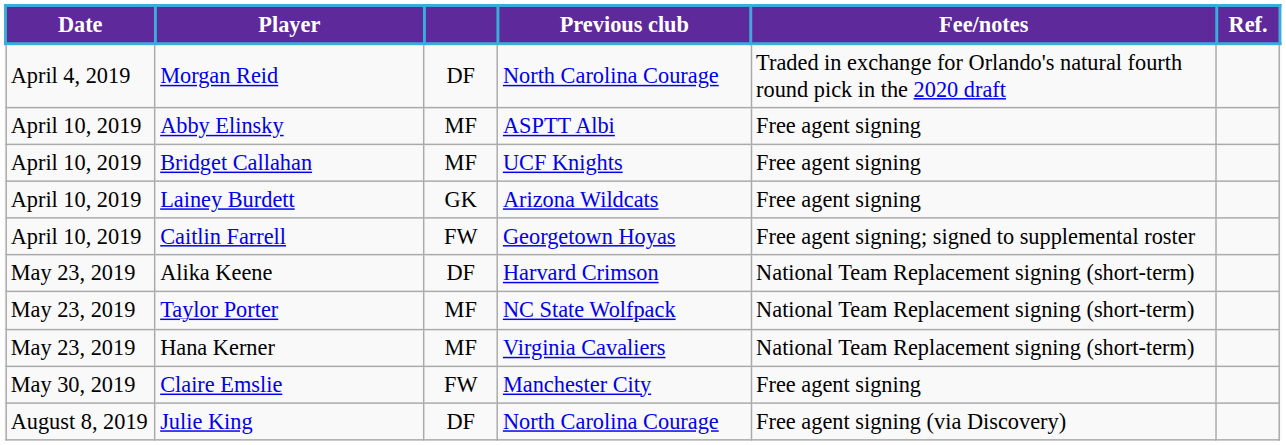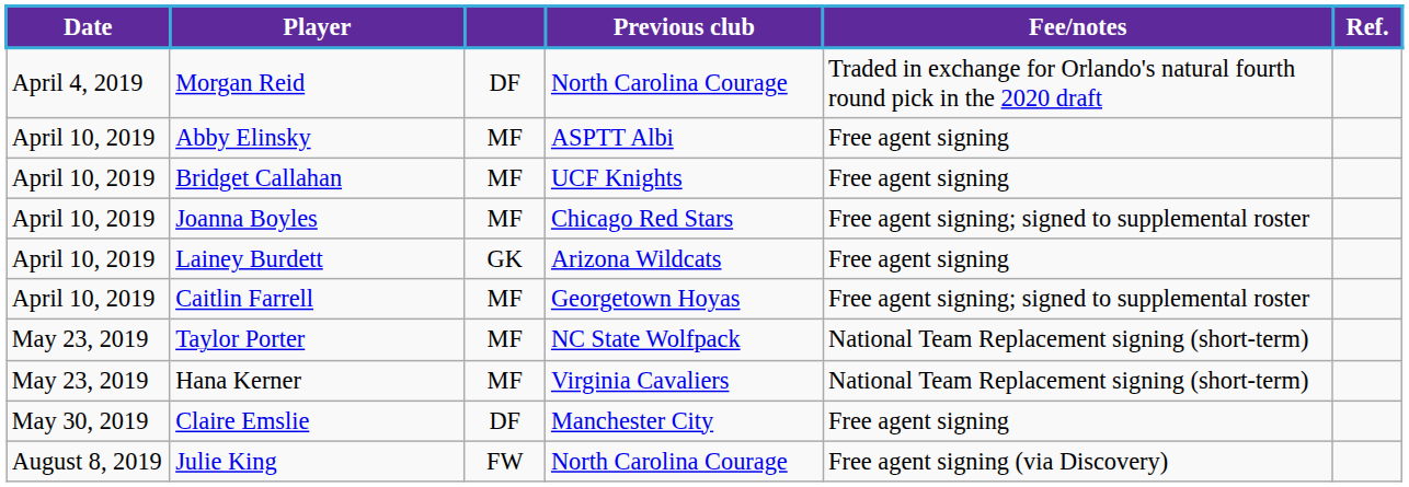 <table class="wikitable" style="text-align:left; font-size:95%;">
 <tr>
 <th style="background:#5E299A; color:white; border:2px solid #3aadd9; width:125px;">Date</th>
 <th style="background:#5E299A; color:white; border:2px solid #3aadd9; width:250px;">Player</th>
 <th style="background:#5E299A; color:white; border:2px solid #3aadd9; width:55px;"></th>
 <th style="background:#5E299A; color:white; border:2px solid #3aadd9; width:220px;">Previous club</th>
 <th style="background:#5E299A; color:white; border:2px solid #3aadd9; width:450px;">Fee/notes</th>
 <th style="background:#5E299A; color:white; border:2px solid #3aadd9; width:40px;">Ref.</th>
 </tr>
 <tr>
 <td>April 4, 2019</td>
 <td> <a href='#'>Morgan Reid</a></td>
 <td style="text-align: center;">DF</td>
 <td> <a href='#'>North Carolina Courage</a></td>
 <td>Traded in exchange for Orlando's natural fourth round pick in the <a href='#'>2020 draft</a></td>
 <td></td>
 </tr>
 <tr>
 <td>April 10, 2019</td>
 <td> <a href='#'>Abby Elinsky</a></td>
 <td style="text-align: center;">MF</td>
 <td> <a href='#'>ASPTT Albi</a></td>
 <td>Free agent signing</td>
 <td></td>
 </tr>
 <tr>
 <td>April 10, 2019</td>
 <td> <a href='#'>Bridget Callahan</a></td>
 <td style="text-align: center;">MF</td>
 <td> <a href='#'>UCF Knights</a></td>
 <td>Free agent signing</td>
 <td></td>
 </tr>
 <tr>
 <td>April 10, 2019</td>
+<td> <a href='#'>Joanna Boyles</a></td>
+<td style="text-align: center;">MF</td>
+<td> <a href='#'>Chicago Red Stars</a></td>
+<td>Free agent signing; signed to supplemental roster</td>
+<td></td>
+</tr>
+<tr>
+<td>April 10, 2019</td>
 <td> <a href='#'>Lainey Burdett</a></td>
 <td style="text-align: center;">GK</td>
 <td> <a href='#'>Arizona Wildcats</a></td>
 <td>Free agent signing</td>
 <td></td>
 </tr>
 <tr>
 <td>April 10, 2019</td>
 <td> <a href='#'>Caitlin Farrell</a></td>
-<td style="text-align: center;">FW</td>
+<td style="text-align: center;">MF</td>
 <td> <a href='#'>Georgetown Hoyas</a></td>
 <td>Free agent signing; signed to supplemental roster</td>
-<td></td>
-</tr>
-<tr>
-<td>May 23, 2019</td>
-<td> Alika Keene</td>
-<td style="text-align: center;">DF</td>
-<td> <a href='#'>Harvard Crimson</a></td>
-<td>National Team Replacement signing (short-term)</td>
 <td></td>
 </tr>
 <tr>
 <td>May 23, 2019</td>
 <td> <a href='#'>Taylor Porter</a></td>
 <td style="text-align: center;">MF</td>
 <td> <a href='#'>NC State Wolfpack</a></td>
 <td>National Team Replacement signing (short-term)</td>
 <td></td>
 </tr>
 <tr>
 <td>May 23, 2019</td>
 <td> Hana Kerner</td>
 <td style="text-align: center;">MF</td>
 <td> <a href='#'>Virginia Cavaliers</a></td>
 <td>National Team Replacement signing (short-term)</td>
 <td></td>
 </tr>
 <tr>
 <td>May 30, 2019</td>
 <td> <a href='#'>Claire Emslie</a></td>
-<td style="text-align: center;">FW</td>
+<td style="text-align: center;">DF</td>
 <td> <a href='#'>Manchester City</a></td>
 <td>Free agent signing</td>
 <td></td>
 </tr>
 <tr>
 <td>August 8, 2019</td>
 <td> <a href='#'>Julie King</a></td>
-<td style="text-align: center;">DF</td>
+<td style="text-align: center;">FW</td>
 <td> <a href='#'>North Carolina Courage</a></td>
 <td>Free agent signing (via Discovery)</td>
 <td></td>
 </tr>
 </table>
